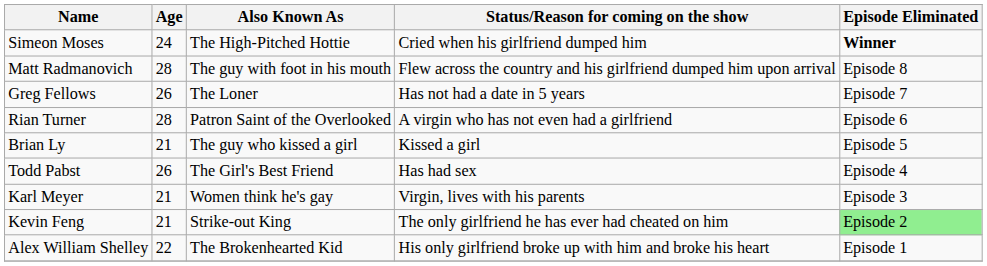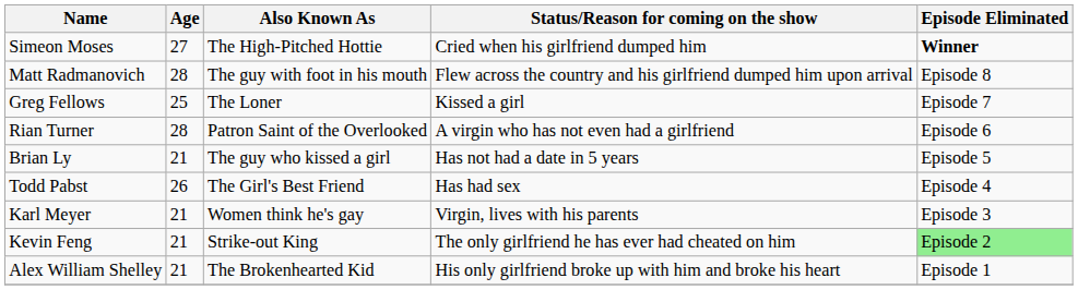 <table class="wikitable sortable">
 <tr>
 <th>Name</th>
 <th>Age</th>
 <th>Also Known As</th>
 <th>Status/Reason for coming on the show</th>
 <th>Episode Eliminated</th>
 </tr>
 <tr>
 <td>Simeon Moses</td>
-<td>24</td>
+<td>27</td>
 <td>The High-Pitched Hottie</td>
 <td>Cried when his girlfriend dumped him</td>
 <td><strong>Winner</strong></td>
 </tr>
 <tr>
 <td>Matt Radmanovich</td>
 <td>28</td>
 <td>The guy with foot in his mouth</td>
 <td>Flew across the country and his girlfriend dumped him upon arrival</td>
 <td>Episode 8</td>
 </tr>
 <tr>
 <td>Greg Fellows</td>
-<td>26</td>
+<td>25</td>
 <td>The Loner</td>
-<td>Has not had a date in 5 years</td>
+<td>Kissed a girl</td>
 <td>Episode 7</td>
 </tr>
 <tr>
 <td>Rian Turner</td>
 <td>28</td>
 <td>Patron Saint of the Overlooked</td>
 <td>A virgin who has not even had a girlfriend</td>
 <td>Episode 6</td>
 </tr>
 <tr def3errrrrrrrrrrrrrrrrrrrrrrrrrrrrrrrr>
 <td>Brian Ly</td>
 <td>21</td>
 <td>The guy who kissed a girl</td>
-<td>Kissed a girl</td>
+<td>Has not had a date in 5 years</td>
 <td>Episode 5</td>
 </tr>
 <tr>
 <td>Todd Pabst</td>
 <td>26</td>
 <td>The Girl's Best Friend</td>
 <td>Has had sex</td>
 <td>Episode 4</td>
 </tr>
 <tr>
 <td>Karl Meyer</td>
 <td>21</td>
 <td>Women think he's gay</td>
 <td>Virgin, lives with his parents</td>
 <td>Episode 3</td>
 </tr>
 <tr>
 <td>Kevin Feng</td>
 <td>21</td>
 <td>Strike-out King</td>
 <td>The only girlfriend he has ever had cheated on him</td>
 <td style="background: lightgreen;">Episode 2</td>
 </tr>
 <tr>
 <td>Alex William Shelley</td>
-<td>22</td>
+<td>21</td>
 <td>The Brokenhearted Kid</td>
 <td>His only girlfriend broke up with him and broke his heart</td>
 <td>Episode 1</td>
 </tr>
 <tr>
 </tr>
 </table>
